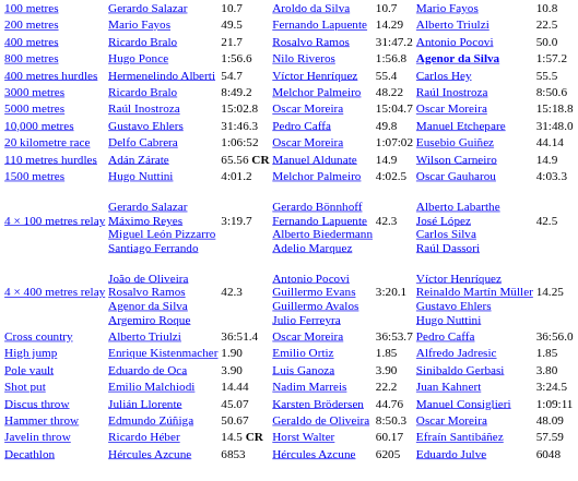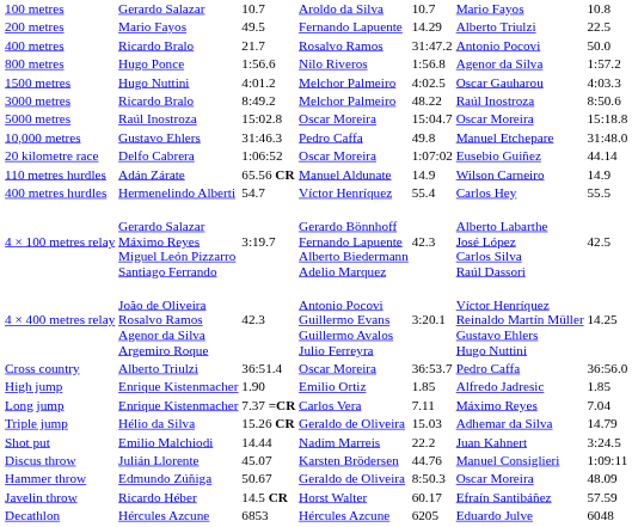 <table>
 <tr>
 <td><a href='#'>100 metres</a></td>
 <td><a href='#'>Gerardo Salazar</a><br> </td>
 <td>10.7</td>
 <td><a href='#'>Aroldo da Silva</a><br> </td>
 <td>10.7</td>
 <td><a href='#'>Mario Fayos</a><br> </td>
 <td>10.8</td>
 </tr>
 <tr>
 <td><a href='#'>200 metres</a></td>
 <td><a href='#'>Mario Fayos</a><br> </td>
 <td>49.5</td>
 <td><a href='#'>Fernando Lapuente</a><br> </td>
 <td>14.29</td>
 <td><a href='#'>Alberto Triulzi</a><br> </td>
 <td>22.5</td>
 </tr>
 <tr>
 <td><a href='#'>400 metres</a></td>
 <td><a href='#'>Ricardo Bralo</a><br> </td>
 <td>21.7</td>
 <td><a href='#'>Rosalvo Ramos</a><br> </td>
 <td>31:47.2</td>
 <td><a href='#'>Antonio Pocovi</a><br> </td>
 <td>50.0</td>
 </tr>
 <tr>
 <td><a href='#'>800 metres</a></td>
 <td><a href='#'>Hugo Ponce</a><br> </td>
 <td>1:56.6</td>
 <td><a href='#'>Nilo Riveros</a><br> </td>
 <td>1:56.8</td>
-<td><strong><a href='#'>Agenor da Silva</a><br> </strong></td>
+<td><a href='#'>Agenor da Silva</a><br> </td>
 <td>1:57.2</td>
 </tr>
 <tr>
-<td><a href='#'>400 metres hurdles</a></td>
-<td><a href='#'>Hermenelindo Alberti</a><br> </td>
-<td>54.7</td>
-<td><a href='#'>Víctor Henríquez</a><br> </td>
-<td>55.4</td>
-<td><a href='#'>Carlos Hey</a><br> </td>
-<td>55.5</td>
+<td><a href='#'>1500 metres</a></td>
+<td><a href='#'>Hugo Nuttini</a><br> </td>
+<td>4:01.2</td>
+<td><a href='#'>Melchor Palmeiro</a><br> </td>
+<td>4:02.5</td>
+<td><a href='#'>Oscar Gauharou</a><br> </td>
+<td>4:03.3</td>
 </tr>
 <tr>
 <td><a href='#'>3000 metres</a></td>
 <td><a href='#'>Ricardo Bralo</a><br> </td>
 <td>8:49.2</td>
 <td><a href='#'>Melchor Palmeiro</a><br> </td>
 <td>48.22</td>
 <td><a href='#'>Raúl Inostroza</a><br> </td>
 <td>8:50.6</td>
 </tr>
 <tr>
 <td><a href='#'>5000 metres</a></td>
 <td><a href='#'>Raúl Inostroza</a><br> </td>
 <td>15:02.8</td>
 <td><a href='#'>Oscar Moreira</a><br> </td>
 <td>15:04.7</td>
 <td><a href='#'>Oscar Moreira</a><br> </td>
 <td>15:18.8</td>
 </tr>
 <tr>
 <td><a href='#'>10,000 metres</a></td>
 <td><a href='#'>Gustavo Ehlers</a><br> </td>
 <td>31:46.3</td>
 <td><a href='#'>Pedro Caffa</a><br> </td>
 <td>49.8</td>
 <td><a href='#'>Manuel Etchepare</a><br> </td>
 <td>31:48.0</td>
 </tr>
 <tr>
 <td><a href='#'>20 kilometre race</a></td>
 <td><a href='#'>Delfo Cabrera</a><br> </td>
 <td>1:06:52</td>
 <td><a href='#'>Oscar Moreira</a><br> </td>
 <td>1:07:02</td>
 <td><a href='#'>Eusebio Guiñez</a><br> </td>
 <td>44.14</td>
 </tr>
 <tr>
 <td><a href='#'>110 metres hurdles</a></td>
 <td><a href='#'>Adán Zárate</a><br> </td>
 <td>65.56 <strong>CR</strong></td>
 <td><a href='#'>Manuel Aldunate</a><br> </td>
 <td>14.9</td>
 <td><a href='#'>Wilson Carneiro</a><br> </td>
 <td>14.9</td>
 </tr>
 <tr>
-<td><a href='#'>1500 metres</a></td>
-<td><a href='#'>Hugo Nuttini</a><br> </td>
-<td>4:01.2</td>
-<td><a href='#'>Melchor Palmeiro</a><br> </td>
-<td>4:02.5</td>
-<td><a href='#'>Oscar Gauharou</a><br> </td>
-<td>4:03.3</td>
+<td><a href='#'>400 metres hurdles</a></td>
+<td><a href='#'>Hermenelindo Alberti</a><br> </td>
+<td>54.7</td>
+<td><a href='#'>Víctor Henríquez</a><br> </td>
+<td>55.4</td>
+<td><a href='#'>Carlos Hey</a><br> </td>
+<td>55.5</td>
 </tr>
 <tr>
 <td><a href='#'>4 × 100 metres relay</a></td>
 <td><br><a href='#'>Gerardo Salazar</a><br><a href='#'>Máximo Reyes</a><br><a href='#'>Miguel León Pizzarro</a><br><a href='#'>Santiago Ferrando</a></td>
 <td>3:19.7</td>
 <td><br><a href='#'>Gerardo Bönnhoff</a><br><a href='#'>Fernando Lapuente</a><br><a href='#'>Alberto Biedermann</a><br><a href='#'>Adelio Marquez</a></td>
 <td>42.3</td>
 <td><br><a href='#'>Alberto Labarthe</a><br><a href='#'>José López</a><br><a href='#'>Carlos Silva</a><br><a href='#'>Raúl Dassori</a></td>
 <td>42.5</td>
 </tr>
 <tr>
 <td><a href='#'>4 × 400 metres relay</a></td>
 <td><br><a href='#'>João de Oliveira</a><br><a href='#'>Rosalvo Ramos</a><br><a href='#'>Agenor da Silva</a><br><a href='#'>Argemiro Roque</a></td>
 <td>42.3</td>
 <td><br><a href='#'>Antonio Pocovi</a><br><a href='#'>Guillermo Evans</a><br><a href='#'>Guillermo Avalos</a><br><a href='#'>Julio Ferreyra</a></td>
 <td>3:20.1</td>
 <td><br><a href='#'>Víctor Henríquez</a><br><a href='#'>Reinaldo Martín Müller</a><br><a href='#'>Gustavo Ehlers</a><br><a href='#'>Hugo Nuttini</a></td>
 <td>14.25</td>
 </tr>
 <tr>
 <td><a href='#'>Cross country</a></td>
 <td><a href='#'>Alberto Triulzi</a><br> </td>
 <td>36:51.4</td>
 <td><a href='#'>Oscar Moreira</a><br> </td>
 <td>36:53.7</td>
 <td><a href='#'>Pedro Caffa</a><br> </td>
 <td>36:56.0</td>
 </tr>
 <tr>
 <td><a href='#'>High jump</a></td>
 <td><a href='#'>Enrique Kistenmacher</a><br> </td>
 <td>1.90</td>
 <td><a href='#'>Emilio Ortiz</a><br> </td>
 <td>1.85</td>
 <td><a href='#'>Alfredo Jadresic</a><br> </td>
 <td>1.85</td>
 </tr>
 <tr>
-<td><a href='#'>Pole vault</a></td>
-<td><a href='#'>Eduardo de Oca</a><br> </td>
-<td>3.90</td>
-<td><a href='#'>Luis Ganoza</a><br> </td>
-<td>3.90</td>
-<td><a href='#'>Sinibaldo Gerbasi</a><br> </td>
-<td>3.80</td>
+<td><a href='#'>Long jump</a></td>
+<td><a href='#'>Enrique Kistenmacher</a><br> </td>
+<td>7.37 <strong>=CR</strong></td>
+<td><a href='#'>Carlos Vera</a><br> </td>
+<td>7.11</td>
+<td><a href='#'>Máximo Reyes</a><br> </td>
+<td>7.04</td>
+</tr>
+<tr>
+<td><a href='#'>Triple jump</a></td>
+<td><a href='#'>Hélio da Silva</a><br> </td>
+<td>15.26 <strong>CR</strong></td>
+<td><a href='#'>Geraldo de Oliveira</a><br> </td>
+<td>15.03</td>
+<td><a href='#'>Adhemar da Silva</a><br> </td>
+<td>14.79</td>
 </tr>
 <tr>
 <td><a href='#'>Shot put</a></td>
 <td><a href='#'>Emilio Malchiodi</a><br> </td>
 <td>14.44</td>
 <td><a href='#'>Nadim Marreis</a><br> </td>
 <td>22.2</td>
 <td><a href='#'>Juan Kahnert</a><br> </td>
 <td>3:24.5</td>
 </tr>
 <tr>
 <td><a href='#'>Discus throw</a></td>
 <td><a href='#'>Julián Llorente</a><br> </td>
 <td>45.07</td>
 <td><a href='#'>Karsten Brödersen</a><br> </td>
 <td>44.76</td>
 <td><a href='#'>Manuel Consiglieri</a><br> </td>
 <td>1:09:11</td>
 </tr>
 <tr>
 <td><a href='#'>Hammer throw</a></td>
 <td><a href='#'>Edmundo Zúñiga</a><br> </td>
 <td>50.67</td>
 <td><a href='#'>Geraldo de Oliveira</a><br> </td>
 <td>8:50.3</td>
 <td><a href='#'>Oscar Moreira</a><br> </td>
 <td>48.09</td>
 </tr>
 <tr>
 <td><a href='#'>Javelin throw</a></td>
 <td><a href='#'>Ricardo Héber</a><br> </td>
 <td>14.5 <strong>CR</strong></td>
 <td><a href='#'>Horst Walter</a><br> </td>
 <td>60.17</td>
 <td><a href='#'>Efraín Santibáñez</a><br> </td>
 <td>57.59</td>
 </tr>
 <tr>
 <td><a href='#'>Decathlon</a></td>
 <td><a href='#'>Hércules Azcune</a><br> </td>
 <td>6853</td>
 <td><a href='#'>Hércules Azcune</a><br> </td>
 <td>6205</td>
 <td><a href='#'>Eduardo Julve</a><br> </td>
 <td>6048</td>
 </tr>
 </table>
